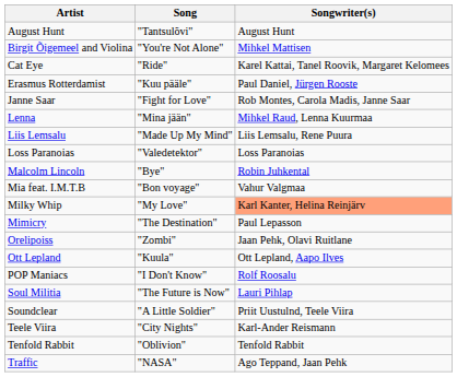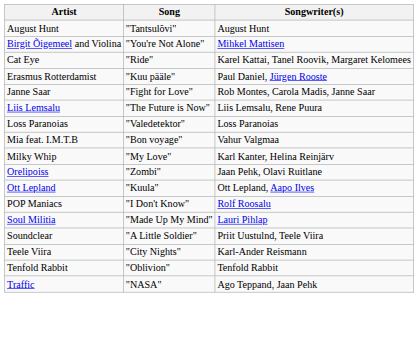 <table class="sortable wikitable" style="margin: 1em auto 1em auto; text-align:left">
 <tr>
 <th>Artist</th>
 <th>Song</th>
 <th>Songwriter(s)</th>
 </tr>
 <tr>
 <td>August Hunt</td>
 <td>"Tantsulõvi"</td>
 <td>August Hunt</td>
 </tr>
 <tr>
 <td><a href='#'>Birgit Õigemeel</a> and Violina</td>
 <td>"You're Not Alone"</td>
 <td><a href='#'>Mihkel Mattisen</a></td>
 </tr>
 <tr>
 <td>Cat Eye</td>
 <td>"Ride"</td>
 <td>Karel Kattai, Tanel Roovik, Margaret Kelomees</td>
 </tr>
 <tr>
 <td>Erasmus Rotterdamist</td>
 <td>"Kuu pääle"</td>
 <td>Paul Daniel, <a href='#'>Jürgen Rooste</a></td>
 </tr>
 <tr>
 <td>Janne Saar</td>
 <td>"Fight for Love"</td>
 <td>Rob Montes, Carola Madis, Janne Saar</td>
 </tr>
 <tr>
-<td><a href='#'>Lenna</a></td>
-<td>"Mina jään"</td>
-<td><a href='#'>Mihkel Raud</a>, Lenna Kuurmaa</td>
-</tr>
-<tr>
 <td><a href='#'>Liis Lemsalu</a></td>
-<td>"Made Up My Mind"</td>
+<td>"The Future is Now"</td>
 <td>Liis Lemsalu, Rene Puura</td>
 </tr>
 <tr>
 <td>Loss Paranoias</td>
 <td>"Valedetektor"</td>
 <td>Loss Paranoias</td>
-</tr>
-<tr>
-<td><a href='#'>Malcolm Lincoln</a></td>
-<td>"Bye"</td>
-<td><a href='#'>Robin Juhkental</a></td>
 </tr>
 <tr>
 <td>Mia feat. I.M.T.B</td>
 <td>"Bon voyage"</td>
 <td>Vahur Valgmaa</td>
 </tr>
 <tr>
 <td>Milky Whip</td>
 <td>"My Love"</td>
-<td style="background: lightsalmon;">Karl Kanter, Helina Reinjärv</td>
-</tr>
-<tr>
-<td><a href='#'>Mimicry</a></td>
-<td>"The Destination"</td>
-<td>Paul Lepasson</td>
+<td>Karl Kanter, Helina Reinjärv</td>
 </tr>
 <tr>
 <td><a href='#'>Orelipoiss</a></td>
 <td>"Zombi"</td>
 <td>Jaan Pehk, Olavi Ruitlane</td>
 </tr>
 <tr>
 <td><a href='#'>Ott Lepland</a></td>
 <td>"Kuula"</td>
 <td>Ott Lepland, <a href='#'>Aapo Ilves</a></td>
 </tr>
 <tr>
 <td>POP Maniacs</td>
 <td>"I Don't Know"</td>
 <td><a href='#'>Rolf Roosalu</a></td>
 </tr>
 <tr>
 <td><a href='#'>Soul Militia</a></td>
-<td>"The Future is Now"</td>
+<td>"Made Up My Mind"</td>
 <td><a href='#'>Lauri Pihlap</a></td>
 </tr>
 <tr>
 <td>Soundclear</td>
 <td>"A Little Soldier"</td>
 <td>Priit Uustulnd, Teele Viira</td>
 </tr>
 <tr>
 <td>Teele Viira</td>
 <td>"City Nights"</td>
 <td>Karl-Ander Reismann</td>
 </tr>
 <tr>
 <td>Tenfold Rabbit</td>
 <td>"Oblivion"</td>
 <td>Tenfold Rabbit</td>
 </tr>
 <tr>
 <td><a href='#'>Traffic</a></td>
 <td>"NASA"</td>
 <td>Ago Teppand, Jaan Pehk</td>
 </tr>
 </table>
